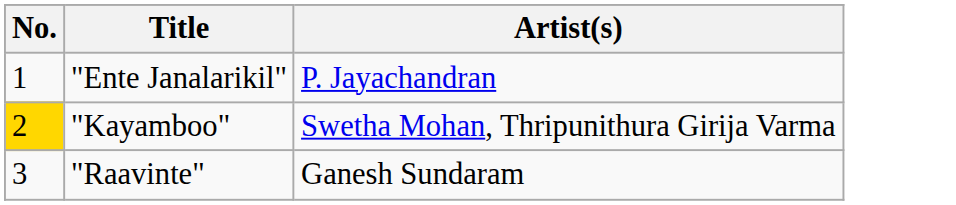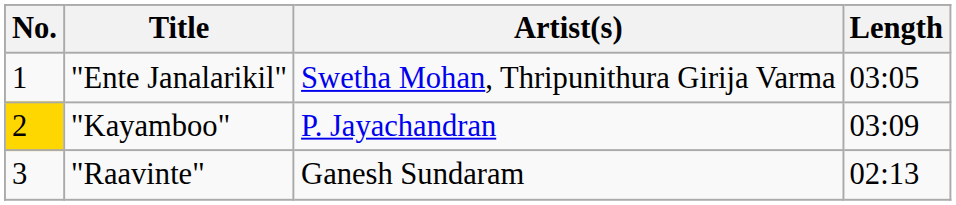 <table class="wikitable">
 <tr>
 <th>No.</th>
 <th>Title</th>
 <th>Artist(s)</th>
+<th>Length</th>
 </tr>
 <tr>
 <td>1</td>
 <td>"Ente Janalarikil"</td>
-<td><a href='#'>P. Jayachandran</a></td>
+<td><a href='#'>Swetha Mohan</a>,  Thripunithura Girija Varma</td>
+<td>03:05</td>
 </tr>
 <tr>
 <td style="background: gold;">2</td>
 <td>"Kayamboo"</td>
-<td><a href='#'>Swetha Mohan</a>,  Thripunithura Girija Varma</td>
+<td><a href='#'>P. Jayachandran</a></td>
+<td>03:09</td>
 </tr>
 <tr>
 <td>3</td>
 <td>"Raavinte"</td>
 <td>Ganesh Sundaram</td>
+<td>02:13</td>
 </tr>
 </table>
